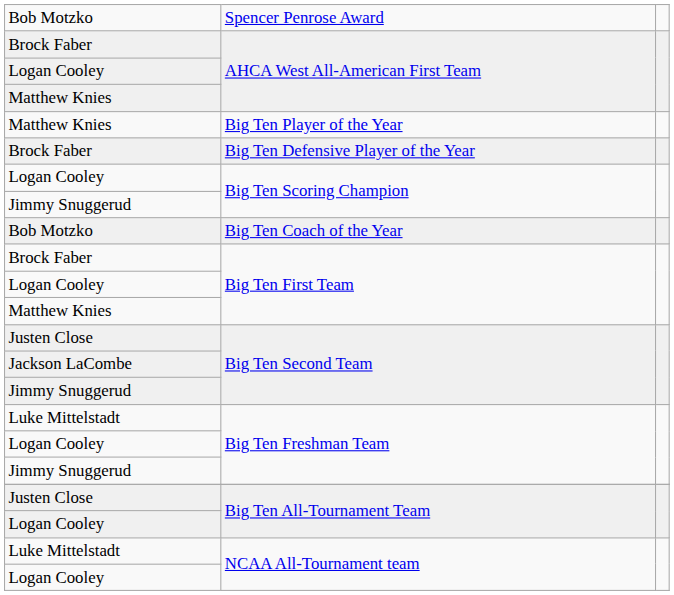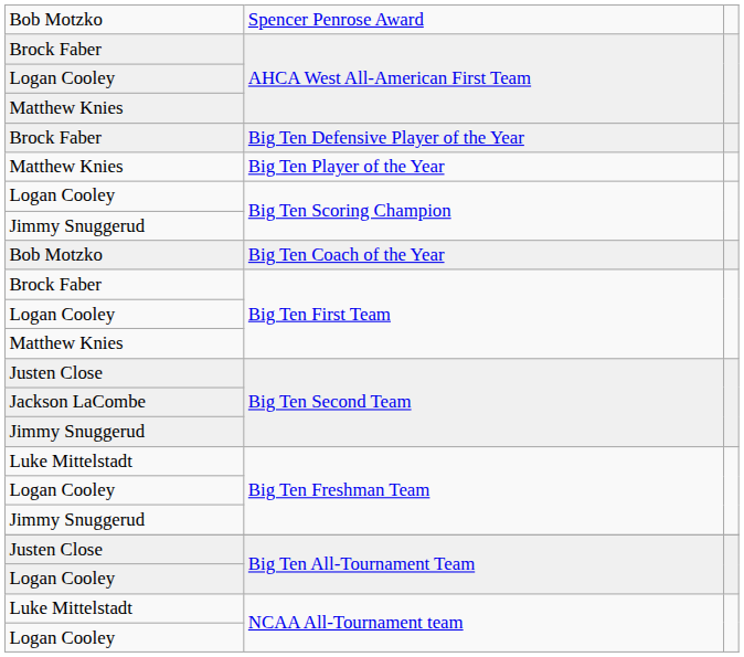 <table class="wikitable" width=40%>
 <tr>
 <td>Bob Motzko</td>
 <td><a href='#'>Spencer Penrose Award</a></td>
 <td></td>
 </tr>
 <tr bgcolor=f0f0f0>
 <td>Brock Faber</td>
 <td rowspan=3><a href='#'>AHCA West All-American First Team</a></td>
 <td rowspan=3></td>
 </tr>
 <tr bgcolor=f0f0f0>
 <td>Logan Cooley</td>
 </tr>
 <tr bgcolor=f0f0f0>
 <td>Matthew Knies</td>
 </tr>
+<tr bgcolor=f0f0f0>
+<td>Brock Faber</td>
+<td><a href='#'>Big Ten Defensive Player of the Year</a></td>
+<td></td>
+</tr>
 <tr>
 <td>Matthew Knies</td>
 <td><a href='#'>Big Ten Player of the Year</a></td>
-<td></td>
-</tr>
-<tr bgcolor=f0f0f0>
-<td>Brock Faber</td>
-<td><a href='#'>Big Ten Defensive Player of the Year</a></td>
 <td></td>
 </tr>
 <tr>
 <td>Logan Cooley</td>
 <td rowspan=2><a href='#'>Big Ten Scoring Champion</a></td>
 <td rowspan=2></td>
 </tr>
 <tr>
 <td>Jimmy Snuggerud</td>
 </tr>
 <tr bgcolor=f0f0f0>
 <td>Bob Motzko</td>
 <td><a href='#'>Big Ten Coach of the Year</a></td>
 <td></td>
 </tr>
 <tr>
 <td>Brock Faber</td>
 <td rowspan=3><a href='#'>Big Ten First Team</a></td>
 <td rowspan=3></td>
 </tr>
 <tr>
 <td>Logan Cooley</td>
 </tr>
 <tr>
 <td>Matthew Knies</td>
 </tr>
 <tr bgcolor=f0f0f0>
 <td>Justen Close</td>
 <td rowspan=3><a href='#'>Big Ten Second Team</a></td>
 <td rowspan=3></td>
 </tr>
 <tr bgcolor=f0f0f0>
 <td>Jackson LaCombe</td>
 </tr>
 <tr bgcolor=f0f0f0>
 <td>Jimmy Snuggerud</td>
 </tr>
 <tr>
 <td>Luke Mittelstadt</td>
 <td rowspan=3><a href='#'>Big Ten Freshman Team</a></td>
 <td rowspan=3></td>
 </tr>
 <tr>
 <td>Logan Cooley</td>
 </tr>
 <tr>
 <td>Jimmy Snuggerud</td>
 </tr>
 <tr>
 </tr>
 <tr bgcolor=f0f0f0>
 <td>Justen Close</td>
 <td rowspan=2><a href='#'>Big Ten All-Tournament Team</a></td>
 <td rowspan=2></td>
 </tr>
 <tr bgcolor=f0f0f0>
 <td>Logan Cooley</td>
 </tr>
 <tr>
 <td>Luke Mittelstadt</td>
 <td rowspan=2><a href='#'>NCAA All-Tournament team</a></td>
 <td rowspan=2></td>
 </tr>
 <tr>
 <td>Logan Cooley</td>
 </tr>
 </table>
